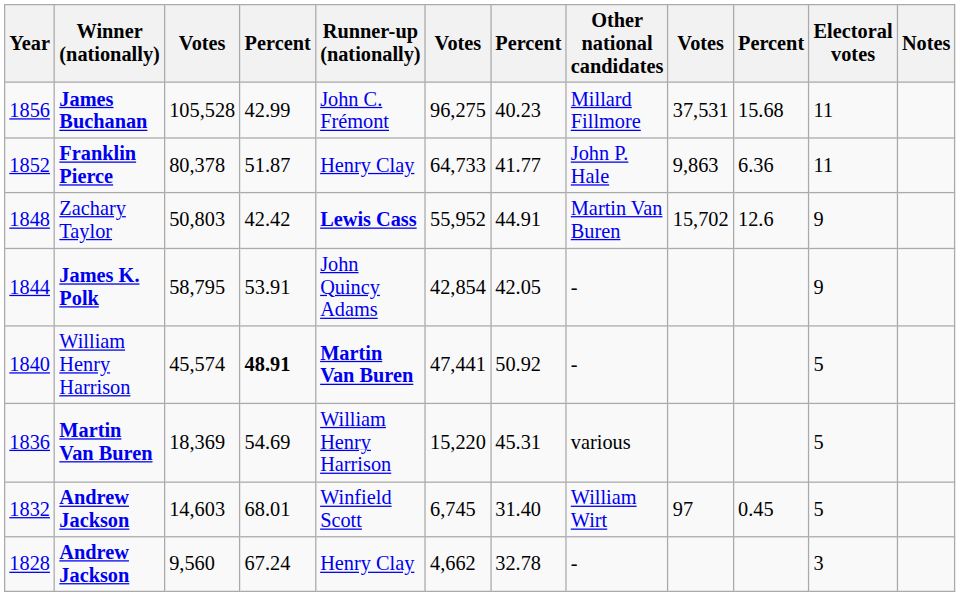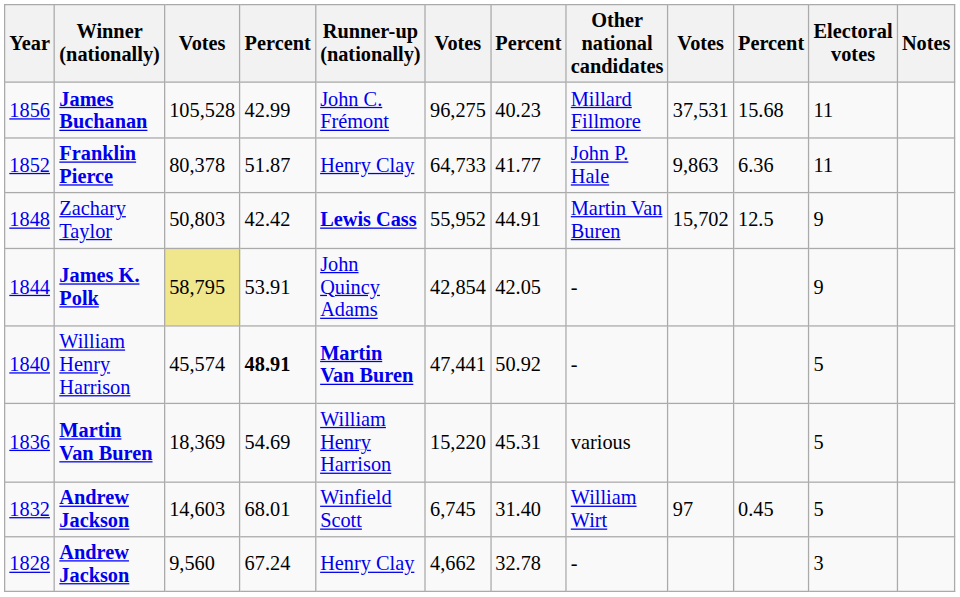 <table class="wikitable sortable">
 <tr>
 <th data-sort-type="number">Year</th>
 <th>Winner (nationally)</th>
 <th data-sort-type="number">Votes</th>
 <th data-sort-type="number">Percent</th>
 <th>Runner-up (nationally)</th>
 <th data-sort-type="number">Votes</th>
 <th data-sort-type="number">Percent</th>
 <th>Other national<br>candidates</th>
 <th data-sort-type="number">Votes</th>
 <th data-sort-type="number">Percent</th>
 <th data-sort-type="number">Electoral<br>votes</th>
 <th class="unsortable">Notes</th>
 </tr>
 <tr>
 <td><a href='#'>1856</a></td>
 <td><strong><a href='#'>James Buchanan</a></strong></td>
 <td>105,528</td>
 <td>42.99</td>
 <td><a href='#'>John C. Frémont</a></td>
 <td>96,275</td>
 <td>40.23</td>
 <td><a href='#'>Millard Fillmore</a></td>
 <td>37,531</td>
 <td>15.68</td>
 <td>11</td>
 <td></td>
 </tr>
 <tr>
 <td><a href='#'>1852</a></td>
 <td><strong><a href='#'>Franklin Pierce</a></strong></td>
 <td>80,378</td>
 <td>51.87</td>
 <td><a href='#'>Henry Clay</a></td>
 <td>64,733</td>
 <td>41.77</td>
 <td><a href='#'>John P. Hale</a></td>
 <td>9,863</td>
 <td>6.36</td>
 <td>11</td>
 <td></td>
 </tr>
 <tr>
 <td><a href='#'>1848</a></td>
 <td><a href='#'>Zachary Taylor</a></td>
 <td>50,803</td>
 <td>42.42</td>
 <td><strong><a href='#'>Lewis Cass</a></strong></td>
 <td>55,952</td>
 <td>44.91</td>
 <td><a href='#'>Martin Van Buren</a></td>
 <td>15,702</td>
-<td>12.6</td>
+<td>12.5</td>
 <td>9</td>
 <td></td>
 </tr>
 <tr>
 <td><a href='#'>1844</a></td>
 <td><strong><a href='#'>James K. Polk</a></strong></td>
-<td>58,795</td>
+<td style="background: khaki;">58,795</td>
 <td>53.91</td>
 <td><a href='#'>John Quincy Adams</a></td>
 <td>42,854</td>
 <td>42.05</td>
 <td>-</td>
 <td></td>
 <td></td>
 <td>9</td>
 <td></td>
 </tr>
 <tr>
 <td><a href='#'>1840</a></td>
 <td><a href='#'>William Henry Harrison</a></td>
 <td>45,574</td>
 <td><strong>48.91</strong></td>
 <td><strong><a href='#'>Martin Van Buren</a></strong></td>
 <td>47,441</td>
 <td>50.92</td>
 <td>-</td>
 <td></td>
 <td></td>
 <td>5</td>
 <td></td>
 </tr>
 <tr>
 <td><a href='#'>1836</a></td>
 <td><strong><a href='#'>Martin Van Buren</a></strong></td>
 <td>18,369</td>
 <td>54.69</td>
 <td><a href='#'>William Henry Harrison</a></td>
 <td>15,220</td>
 <td>45.31</td>
 <td>various</td>
 <td></td>
 <td></td>
 <td>5</td>
 <td></td>
 </tr>
 <tr>
 <td><a href='#'>1832</a></td>
 <td><strong><a href='#'>Andrew Jackson</a></strong></td>
 <td>14,603</td>
 <td>68.01</td>
 <td><a href='#'>Winfield Scott</a></td>
 <td>6,745</td>
 <td>31.40</td>
 <td><a href='#'>William Wirt</a></td>
 <td>97</td>
 <td>0.45</td>
 <td>5</td>
 <td></td>
 </tr>
 <tr>
 <td><a href='#'>1828</a></td>
 <td><strong><a href='#'>Andrew Jackson</a></strong></td>
 <td>9,560</td>
 <td>67.24</td>
 <td><a href='#'>Henry Clay</a></td>
 <td>4,662</td>
 <td>32.78</td>
 <td>-</td>
 <td></td>
 <td></td>
 <td>3</td>
 <td></td>
 </tr>
 </table>
